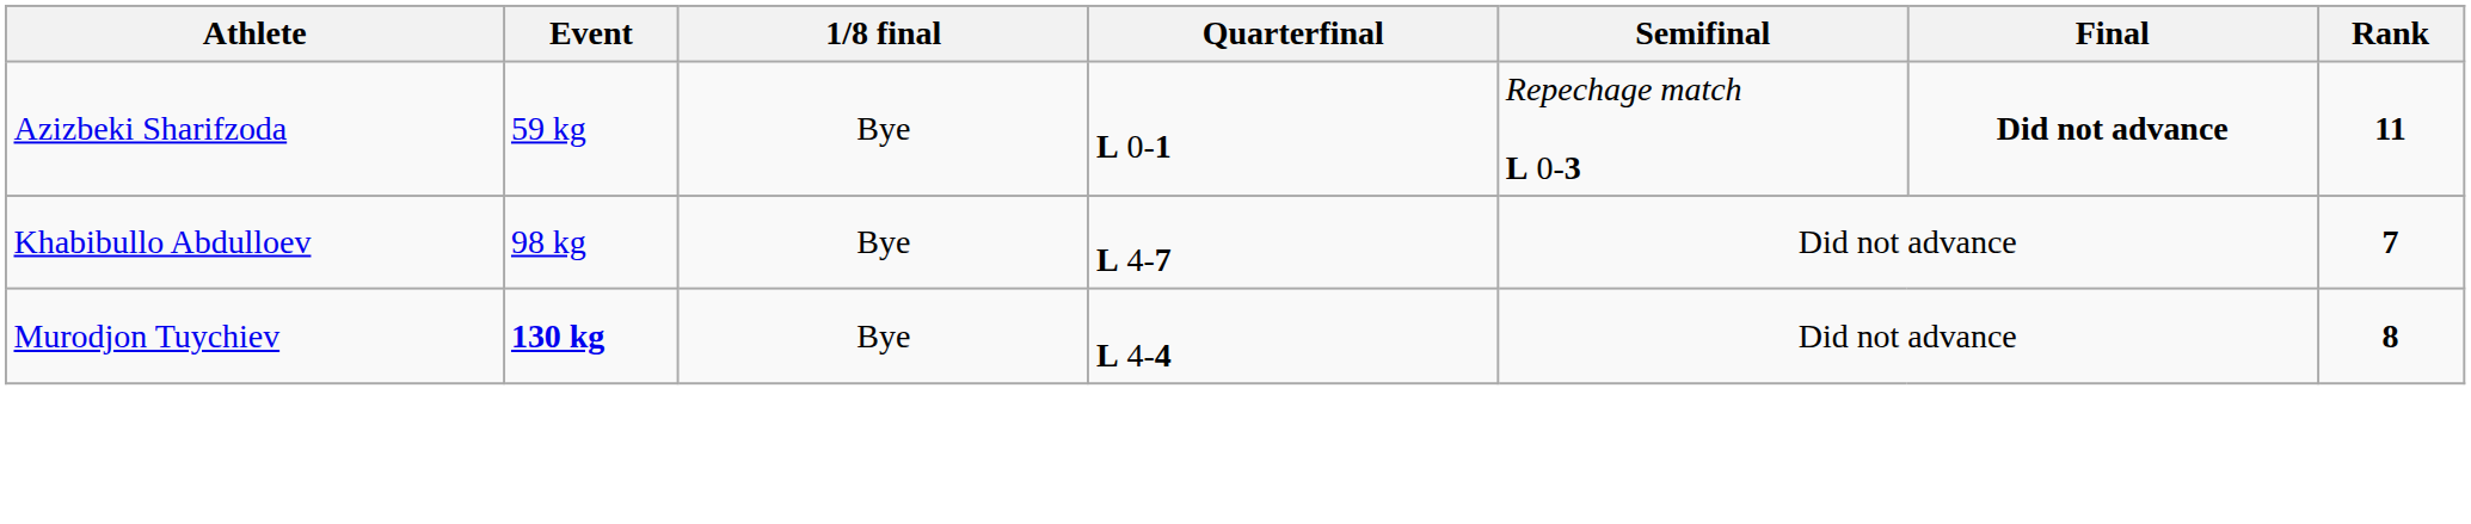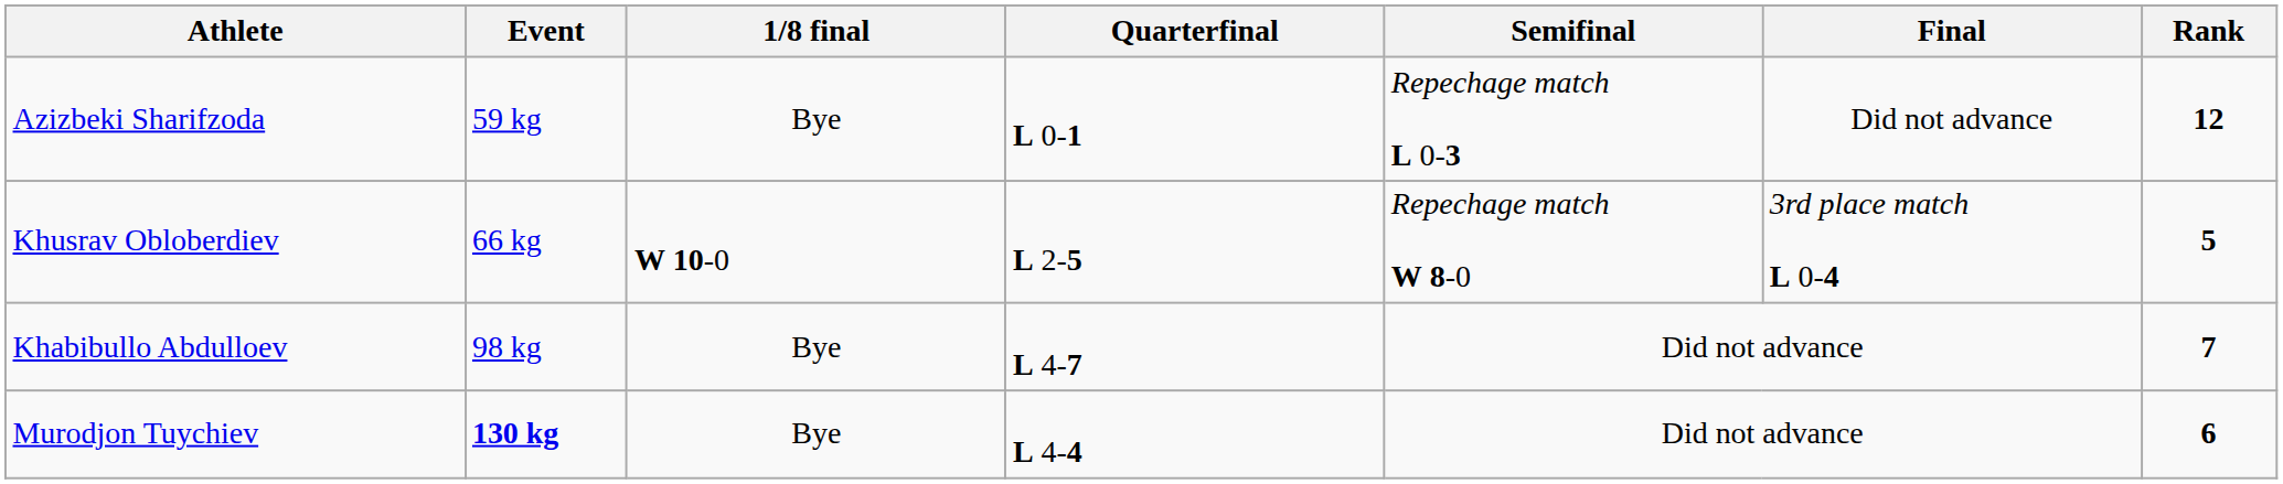 <table class="wikitable" width="84%" style="text-align:left; font-size:90%">
 <tr>
 <th width="17%">Athlete</th>
 <th width="6%">Event</th>
 <th width="14%">1/8 final</th>
 <th width="14%">Quarterfinal</th>
 <th width="14%">Semifinal</th>
 <th width="14%">Final</th>
 <th width="5%">Rank</th>
 </tr>
 <tr>
 <td><a href='#'>Azizbeki Sharifzoda</a></td>
 <td><a href='#'>59 kg</a></td>
 <td align=center>Bye</td>
 <td><br><strong>L</strong> 0-<strong>1</strong></td>
 <td><em> Repechage match</em><br><br><strong>L</strong> 0-<strong>3</strong> <strong></strong></td>
-<td align=center><strong>Did not advance</strong></td>
-<td align=center><strong>11</strong></td>
+<td align=center>Did not advance</td>
+<td align=center><strong>12</strong></td>
+</tr>
+<tr>
+<td><a href='#'>Khusrav Obloberdiev</a></td>
+<td><a href='#'>66 kg</a></td>
+<td><br><strong>W</strong> <strong>10</strong>-0</td>
+<td><br><strong>L</strong> 2-<strong>5</strong></td>
+<td><em> Repechage match</em><br><br><strong>W</strong> <strong>8</strong>-0</td>
+<td><em> 3rd place match</em><br><br><strong>L</strong> 0-<strong>4</strong></td>
+<td align=center><strong>5</strong></td>
 </tr>
 <tr>
 <td><a href='#'>Khabibullo Abdulloev</a></td>
 <td><a href='#'>98 kg</a></td>
 <td align=center>Bye</td>
 <td><br><strong>L</strong> 4-<strong>7</strong></td>
 <td align=center colspan=2>Did not advance</td>
 <td align=center><strong>7</strong></td>
 </tr>
 <tr>
 <td><a href='#'>Murodjon Tuychiev</a></td>
 <td><strong><a href='#'>130 kg</a></strong></td>
 <td align=center>Bye</td>
 <td><br><strong>L</strong> 4-<strong>4</strong> <strong></strong></td>
 <td align=center colspan=2>Did not advance</td>
-<td align=center><strong>8</strong></td>
+<td align=center><strong>6</strong></td>
 </tr>
 </table>
